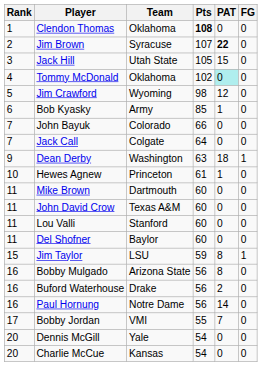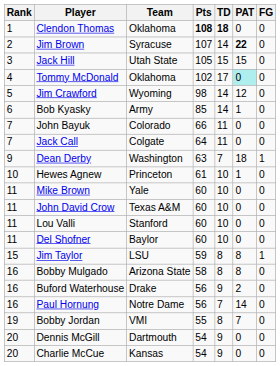 <table class="wikitable sortable">
 <tr>
 <th>Rank</th>
 <th>Player</th>
 <th>Team</th>
 <th>Pts</th>
+<th>TD</th>
 <th>PAT</th>
 <th>FG</th>
 </tr>
 <tr>
 <td>1</td>
 <td><a href='#'>Clendon Thomas</a></td>
 <td>Oklahoma</td>
 <td><strong>108</strong></td>
+<td><strong>18</strong></td>
 <td>0</td>
 <td>0</td>
 </tr>
 <tr>
 <td>2</td>
 <td><a href='#'>Jim Brown</a></td>
 <td>Syracuse</td>
 <td>107</td>
+<td>14</td>
 <td><strong>22</strong></td>
 <td>0</td>
 </tr>
 <tr>
 <td>3</td>
 <td><a href='#'>Jack Hill</a></td>
 <td>Utah State</td>
 <td>105</td>
 <td>15</td>
+<td>15</td>
 <td>0</td>
 </tr>
 <tr>
 <td>4</td>
 <td><a href='#'>Tommy McDonald</a></td>
 <td>Oklahoma</td>
 <td>102</td>
+<td>17</td>
 <td style="background: paleturquoise;">0</td>
 <td>0</td>
 </tr>
 <tr>
 <td>5</td>
 <td><a href='#'>Jim Crawford</a></td>
 <td>Wyoming</td>
 <td>98</td>
+<td>14</td>
 <td>12</td>
 <td>0</td>
 </tr>
 <tr>
 <td>6</td>
 <td>Bob Kyasky</td>
 <td>Army</td>
 <td>85</td>
+<td>14</td>
 <td>1</td>
 <td>0</td>
 </tr>
 <tr>
 <td>7</td>
 <td>John Bayuk</td>
 <td>Colorado</td>
 <td>66</td>
+<td>11</td>
 <td>0</td>
 <td>0</td>
 </tr>
 <tr>
 <td>7</td>
 <td><a href='#'>Jack Call</a></td>
 <td>Colgate</td>
 <td>64</td>
+<td>11</td>
 <td>0</td>
 <td>0</td>
 </tr>
 <tr>
 <td>9</td>
 <td><a href='#'>Dean Derby</a></td>
 <td>Washington</td>
 <td>63</td>
+<td>7</td>
 <td>18</td>
 <td>1</td>
 </tr>
 <tr>
 <td>10</td>
 <td>Hewes Agnew</td>
 <td>Princeton</td>
 <td>61</td>
+<td>10</td>
 <td>1</td>
 <td>0</td>
 </tr>
 <tr>
 <td>11</td>
 <td><a href='#'>Mike Brown</a></td>
-<td>Dartmouth</td>
+<td>Yale</td>
 <td>60</td>
+<td>10</td>
 <td>0</td>
 <td>0</td>
 </tr>
 <tr>
 <td>11</td>
 <td><a href='#'>John David Crow</a></td>
 <td>Texas A&M</td>
 <td>60</td>
+<td>10</td>
 <td>0</td>
 <td>0</td>
 </tr>
 <tr>
 <td>11</td>
 <td>Lou Valli</td>
 <td>Stanford</td>
 <td>60</td>
+<td>10</td>
 <td>0</td>
 <td>0</td>
 </tr>
 <tr>
 <td>11</td>
 <td><a href='#'>Del Shofner</a></td>
 <td>Baylor</td>
 <td>60</td>
+<td>10</td>
 <td>0</td>
 <td>0</td>
 </tr>
 <tr>
 <td>15</td>
 <td><a href='#'>Jim Taylor</a></td>
 <td>LSU</td>
 <td>59</td>
 <td>8</td>
+<td>8</td>
 <td>1</td>
 </tr>
 <tr>
 <td>16</td>
 <td>Bobby Mulgado</td>
 <td>Arizona State</td>
-<td>56</td>
+<td>58</td>
+<td>8</td>
 <td>8</td>
 <td>0</td>
 </tr>
 <tr>
 <td>16</td>
 <td>Buford Waterhouse</td>
 <td>Drake</td>
 <td>56</td>
+<td>9</td>
 <td>2</td>
 <td>0</td>
 </tr>
 <tr>
 <td>16</td>
 <td><a href='#'>Paul Hornung</a></td>
 <td>Notre Dame</td>
 <td>56</td>
+<td>7</td>
 <td>14</td>
 <td>0</td>
 </tr>
 <tr>
-<td>17</td>
+<td>19</td>
 <td>Bobby Jordan</td>
 <td>VMI</td>
 <td>55</td>
+<td>8</td>
 <td>7</td>
 <td>0</td>
 </tr>
 <tr>
 <td>20</td>
 <td>Dennis McGill</td>
-<td>Yale</td>
+<td>Dartmouth</td>
 <td>54</td>
+<td>9</td>
 <td>0</td>
 <td>0</td>
 </tr>
 <tr>
 <td>20</td>
 <td>Charlie McCue</td>
 <td>Kansas</td>
 <td>54</td>
+<td>9</td>
 <td>0</td>
 <td>0</td>
 </tr>
 </table>
